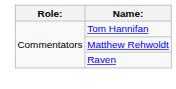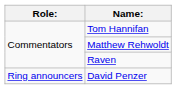 <table class=wikitable style="font-size:90%; margin: 0.5em 0 0.5em 1em; float: right; clear: right;">
 <tr>
 <th>Role:</th>
 <th>Name:</th>
 </tr>
 <tr>
 <td rowspan=3>Commentators</td>
 <td><a href='#'>Tom Hannifan</a></td>
 </tr>
 <tr>
 <td><a href='#'>Matthew Rehwoldt</a></td>
 </tr>
 <tr>
 <td><a href='#'>Raven</a> </td>
 </tr>
+<tr>
+<td><a href='#'>Ring announcers</a></td>
+<td><a href='#'>David Penzer</a></td>
+</tr>
 </table>
